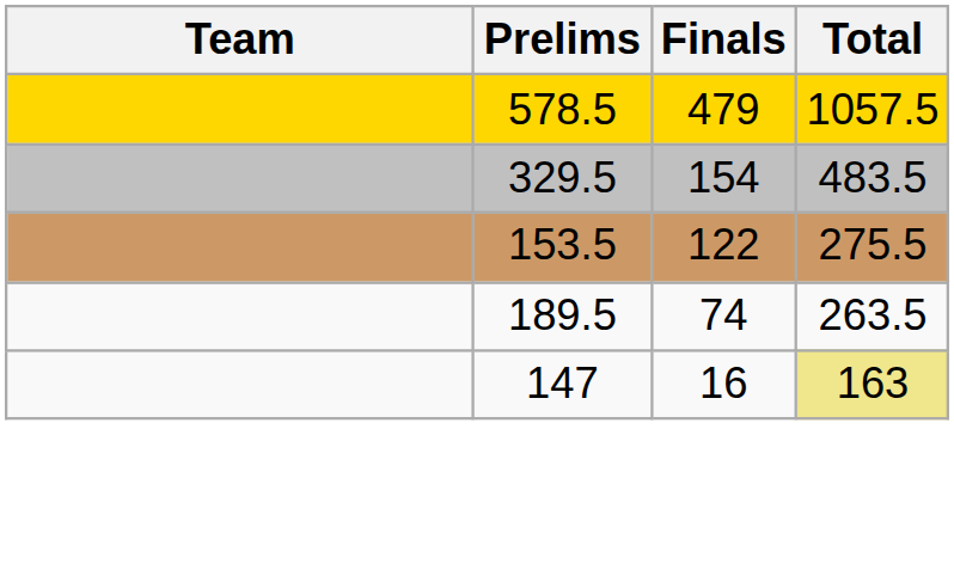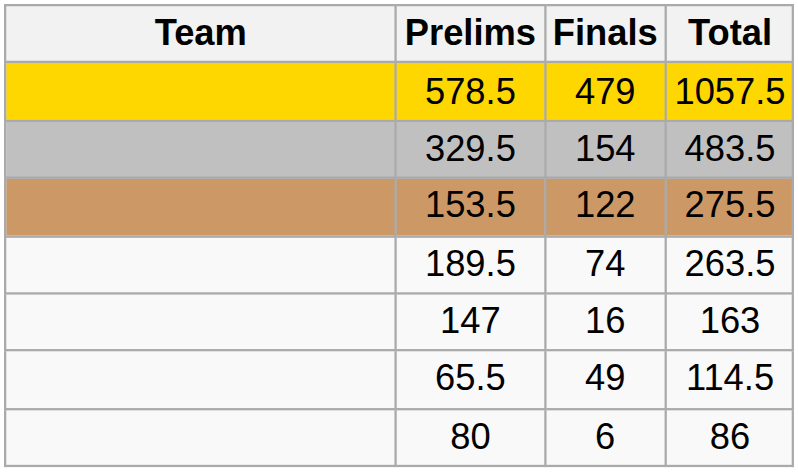 <table class="wikitable" style="text-align:center">
 <tr bgcolor=>
 <th width=165px>Team</th>
 <th width=20px>Prelims</th>
 <th>Finals</th>
 <th>Total</th>
 </tr>
 <tr bgcolor=gold>
 <td align=left></td>
 <td>578.5</td>
 <td>479</td>
 <td>1057.5</td>
 </tr>
 <tr bgcolor=silver>
 <td align=left></td>
 <td>329.5</td>
 <td>154</td>
 <td>483.5</td>
 </tr>
 <tr bgcolor=CC9966>
 <td align=left></td>
 <td>153.5</td>
 <td>122</td>
 <td>275.5</td>
 </tr>
 <tr>
 <td align=left></td>
 <td>189.5</td>
 <td>74</td>
 <td>263.5</td>
 </tr>
 <tr>
 <td align=left></td>
 <td>147</td>
 <td>16</td>
-<td style="background: khaki;">163</td>
+<td>163</td>
+</tr>
+<tr>
+<td align=left></td>
+<td>65.5</td>
+<td>49</td>
+<td>114.5</td>
+</tr>
+<tr>
+<td align=left></td>
+<td>80</td>
+<td>6</td>
+<td>86</td>
 </tr>
 </table>
